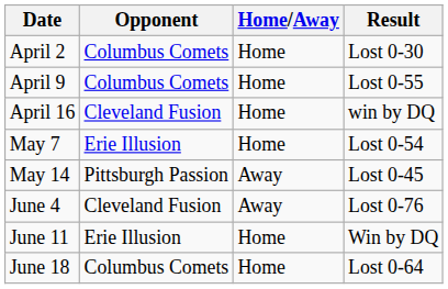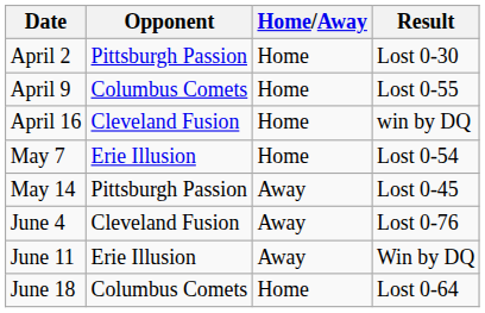 <table class="wikitable">
 <tr>
 <th>Date</th>
 <th>Opponent</th>
 <th><a href='#'>Home</a>/<a href='#'>Away</a></th>
 <th>Result</th>
 </tr>
 <tr>
 <td>April 2</td>
-<td><a href='#'>Columbus Comets</a></td>
+<td><a href='#'>Pittsburgh Passion</a></td>
 <td>Home</td>
 <td>Lost 0-30</td>
 </tr>
 <tr>
 <td>April 9</td>
 <td><a href='#'>Columbus Comets</a></td>
 <td>Home</td>
 <td>Lost 0-55</td>
 </tr>
 <tr>
 <td>April 16</td>
 <td><a href='#'>Cleveland Fusion</a></td>
 <td>Home</td>
 <td>win by DQ</td>
 </tr>
 <tr>
 <td>May 7</td>
 <td><a href='#'>Erie Illusion</a></td>
 <td>Home</td>
 <td>Lost 0-54</td>
 </tr>
 <tr>
 <td>May 14</td>
 <td>Pittsburgh Passion</td>
 <td>Away</td>
 <td>Lost 0-45</td>
 </tr>
 <tr>
 <td>June 4</td>
 <td>Cleveland Fusion</td>
 <td>Away</td>
 <td>Lost 0-76</td>
 </tr>
 <tr>
 <td>June 11</td>
 <td>Erie Illusion</td>
-<td>Home</td>
+<td>Away</td>
 <td>Win by DQ</td>
 </tr>
 <tr>
 <td>June 18</td>
 <td>Columbus Comets</td>
 <td>Home</td>
 <td>Lost 0-64</td>
 </tr>
 </table>
